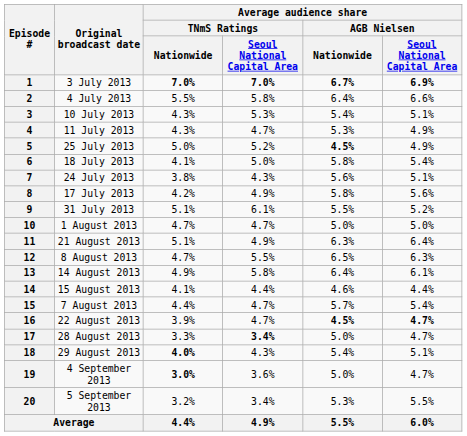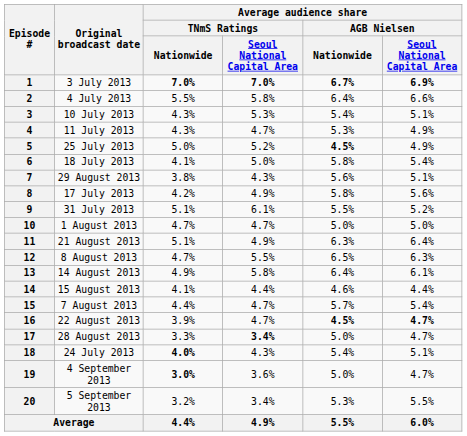 <table class=wikitable style="text-align:center">
 <tr>
 <th rowspan="3">Episode #</th>
 <th rowspan="3">Original broadcast date</th>
 <th colspan="4">Average audience share</th>
 </tr>
 <tr>
 <th colspan="2">TNmS Ratings</th>
 <th colspan="2">AGB Nielsen</th>
 </tr>
 <tr>
 <th width=100>Nationwide</th>
 <th width=100><a href='#'>Seoul National Capital Area</a></th>
 <th width=100>Nationwide</th>
 <th width=100><a href='#'>Seoul National Capital Area</a></th>
 </tr>
 <tr>
 <th>1</th>
 <td>3 July 2013</td>
 <td><span><strong>7.0%</strong></span></td>
 <td><span><strong>7.0%</strong></span></td>
 <td><span><strong>6.7%</strong></span></td>
 <td><span><strong>6.9%</strong></span></td>
 </tr>
 <tr>
 <th>2</th>
 <td>4 July 2013</td>
 <td>5.5%</td>
 <td>5.8%</td>
 <td>6.4%</td>
 <td>6.6%</td>
 </tr>
 <tr>
 <th>3</th>
 <td>10 July 2013</td>
 <td>4.3%</td>
 <td>5.3%</td>
 <td>5.4%</td>
 <td>5.1%</td>
 </tr>
 <tr>
 <th>4</th>
 <td>11 July 2013</td>
 <td>4.3%</td>
 <td>4.7%</td>
 <td>5.3%</td>
 <td>4.9%</td>
 </tr>
 <tr>
 <th>5</th>
 <td>25 July 2013</td>
 <td>5.0%</td>
 <td>5.2%</td>
 <td><span><strong>4.5%</strong></span></td>
 <td>4.9%</td>
 </tr>
 <tr>
 <th>6</th>
 <td>18 July 2013</td>
 <td>4.1%</td>
 <td>5.0%</td>
 <td>5.8%</td>
 <td>5.4%</td>
 </tr>
 <tr>
 <th>7</th>
-<td>24 July 2013</td>
+<td>29 August 2013</td>
 <td>3.8%</td>
 <td>4.3%</td>
 <td>5.6%</td>
 <td>5.1%</td>
 </tr>
 <tr>
 <th>8</th>
 <td>17 July 2013</td>
 <td>4.2%</td>
 <td>4.9%</td>
 <td>5.8%</td>
 <td>5.6%</td>
 </tr>
 <tr>
 <th>9</th>
 <td>31 July 2013</td>
 <td>5.1%</td>
 <td>6.1%</td>
 <td>5.5%</td>
 <td>5.2%</td>
 </tr>
 <tr>
 <th>10</th>
 <td>1 August 2013</td>
 <td>4.7%</td>
 <td>4.7%</td>
 <td>5.0%</td>
 <td>5.0%</td>
 </tr>
 <tr>
 <th>11</th>
 <td>21 August 2013</td>
 <td>5.1%</td>
 <td>4.9%</td>
 <td>6.3%</td>
 <td>6.4%</td>
 </tr>
 <tr>
 <th>12</th>
 <td>8 August 2013</td>
 <td>4.7%</td>
 <td>5.5%</td>
 <td>6.5%</td>
 <td>6.3%</td>
 </tr>
 <tr>
 <th>13</th>
 <td>14 August 2013</td>
 <td>4.9%</td>
 <td>5.8%</td>
 <td>6.4%</td>
 <td>6.1%</td>
 </tr>
 <tr>
 <th>14</th>
 <td>15 August 2013</td>
 <td>4.1%</td>
 <td>4.4%</td>
 <td>4.6%</td>
 <td>4.4%</td>
 </tr>
 <tr>
 <th>15</th>
 <td>7 August 2013</td>
 <td>4.4%</td>
 <td>4.7%</td>
 <td>5.7%</td>
 <td>5.4%</td>
 </tr>
 <tr>
 <th>16</th>
 <td>22 August 2013</td>
 <td>3.9%</td>
 <td>4.7%</td>
 <td><span><strong>4.5%</strong></span></td>
 <td><span><strong>4.7%</strong></span></td>
 </tr>
 <tr>
 <th>17</th>
 <td>28 August 2013</td>
 <td>3.3%</td>
 <td><span><strong>3.4%</strong></span></td>
 <td>5.0%</td>
 <td>4.7%</td>
 </tr>
 <tr>
 <th>18</th>
-<td>29 August 2013</td>
+<td>24 July 2013</td>
 <td><strong>4.0%</strong></td>
 <td>4.3%</td>
 <td>5.4%</td>
 <td>5.1%</td>
 </tr>
 <tr>
 <th>19</th>
 <td>4 September 2013</td>
 <td><span><strong>3.0%</strong></span></td>
 <td>3.6%</td>
 <td>5.0%</td>
 <td>4.7%</td>
 </tr>
 <tr>
 <th>20</th>
 <td>5 September 2013</td>
 <td>3.2%</td>
 <td>3.4%</td>
 <td>5.3%</td>
 <td>5.5%</td>
 </tr>
 <tr>
 <th colspan=2>Average</th>
 <th>4.4%</th>
 <th>4.9%</th>
 <th>5.5%</th>
 <th>6.0%</th>
 </tr>
 </table>
